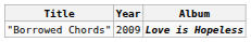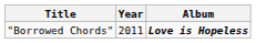 <table class="wikitable">
 <tr>
 <th>Title</th>
 <th>Year</th>
 <th>Album</th>
 </tr>
 <tr>
 <td>"Borrowed Chords"</td>
-<td>2009</td>
+<td>2011</td>
 <td><strong><em>Love is Hopeless</em></strong></td>
 </tr>
 </table>
